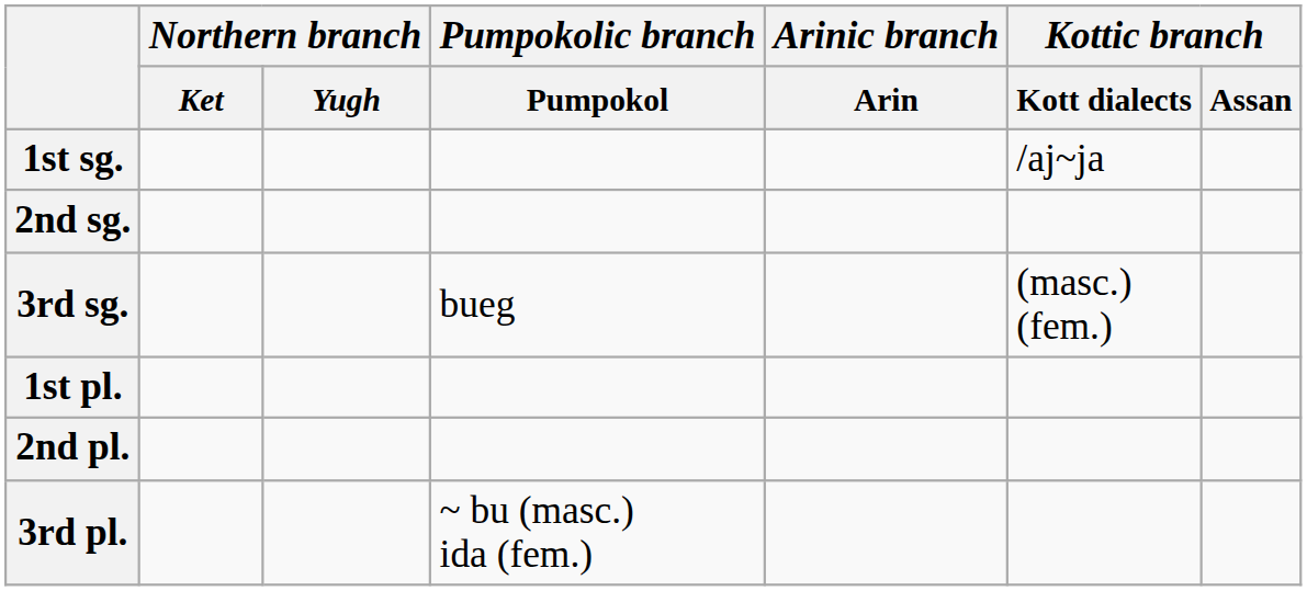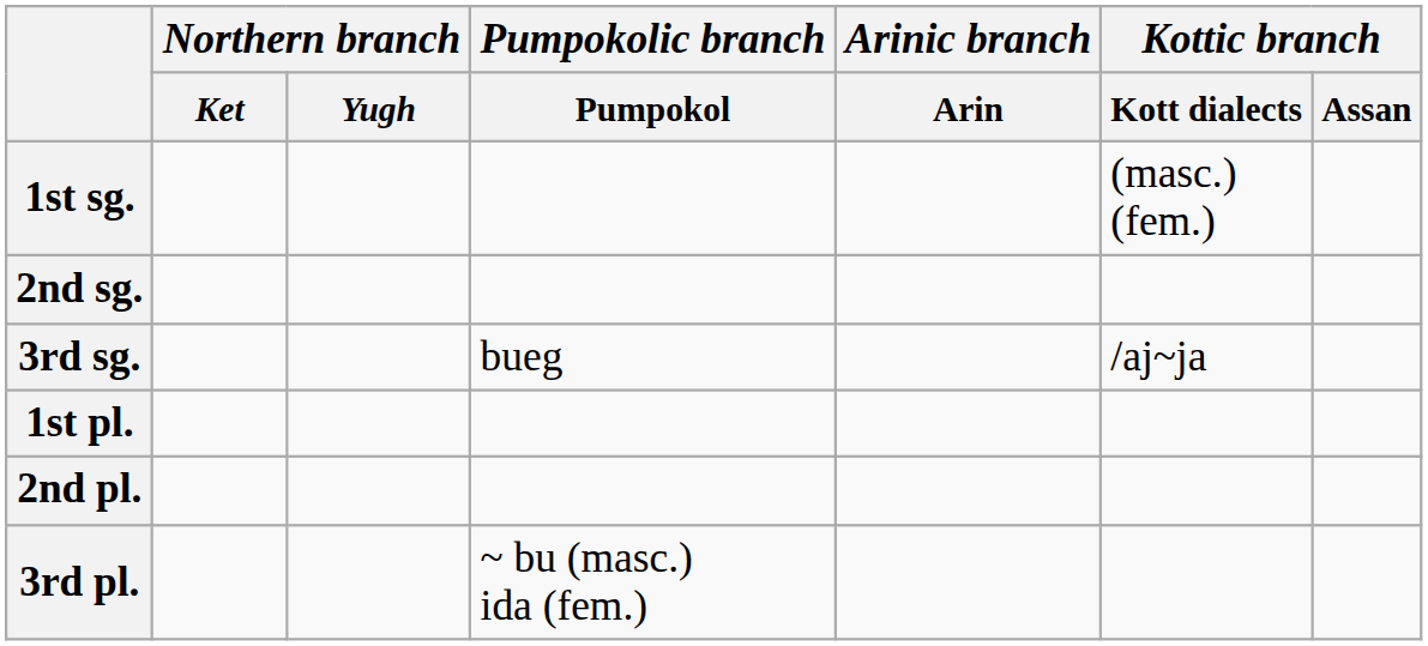 <table class="wikitable">
 <tr>
 <th rowspan="2"></th>
 <th colspan = 2><em>Northern branch</em></th>
 <th><em>Pumpokolic branch</em></th>
 <th><em>Arinic branch</em></th>
 <th colspan="2"><em>Kottic branch</em></th>
 </tr>
 <tr>
 <th><small><em>Ket</em></small></th>
 <th><small><em>Yugh</em></small></th>
 <th><small>Pumpokol </small></th>
 <th><small>Arin </small></th>
 <th><small>Kott dialects</small></th>
 <th><small>Assan</small></th>
 </tr>
 <tr>
 <th>1st sg.</th>
 <td></td>
 <td></td>
 <td></td>
 <td></td>
-<td>/aj~ja</td>
+<td> (masc.) <br> (fem.)</td>
 <td></td>
 </tr>
 <tr>
 <th>2nd sg.</th>
 <td></td>
 <td></td>
 <td></td>
 <td></td>
 <td></td>
 <td></td>
 </tr>
 <tr>
 <th>3rd sg.</th>
 <td></td>
 <td></td>
 <td>bueg</td>
 <td></td>
-<td> (masc.) <br> (fem.)</td>
+<td>/aj~ja</td>
 <td></td>
 </tr>
 <tr>
 <th>1st pl.</th>
 <td></td>
 <td></td>
 <td></td>
 <td></td>
 <td></td>
 <td></td>
 </tr>
 <tr>
 <th>2nd pl.</th>
 <td></td>
 <td></td>
 <td></td>
 <td></td>
 <td></td>
 <td></td>
 </tr>
 <tr>
 <th>3rd pl.</th>
 <td></td>
 <td></td>
 <td> ~ bu (masc.)<br>ida (fem.)</td>
 <td></td>
 <td></td>
 <td></td>
 </tr>
 </table>
